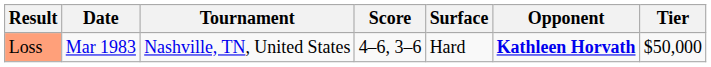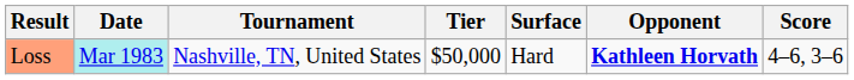 <table class="sortable wikitable">
 <tr>
 <th>Result</th>
 <th>Date</th>
 <th>Tournament</th>
-<th class="unsortable">Score</th>
+<th>Tier</th>
 <th>Surface</th>
 <th>Opponent</th>
-<th>Tier</th>
+<th class="unsortable">Score</th>
 </tr>
 <tr>
 <td style="background:#FFA07A;">Loss</td>
-<td><a href='#'>Mar 1983</a></td>
+<td style="background: paleturquoise;"><a href='#'>Mar 1983</a></td>
 <td><a href='#'>Nashville, TN</a>, United States</td>
-<td>4–6, 3–6</td>
+<td>$50,000</td>
 <td>Hard</td>
 <td><strong> <a href='#'>Kathleen Horvath</a></strong></td>
-<td>$50,000</td>
+<td>4–6, 3–6</td>
 </tr>
 </table>
